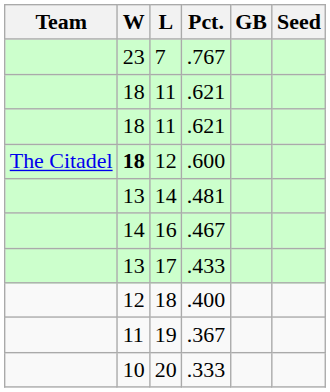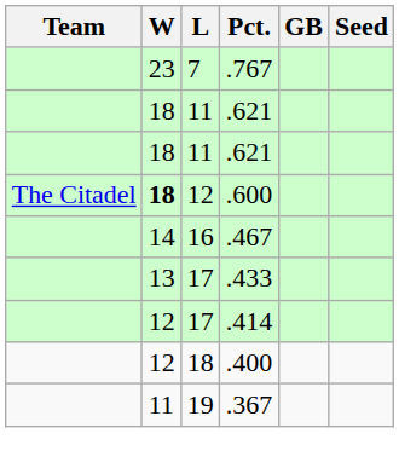 <table class=wikitable>
 <tr>
 <th>Team</th>
 <th>W</th>
 <th>L</th>
 <th>Pct.</th>
 <th>GB</th>
 <th>Seed</th>
 </tr>
 <tr bgcolor="#ccffcc">
 <td></td>
 <td>23</td>
 <td>7</td>
 <td>.767</td>
 <td></td>
 <td></td>
 </tr>
 <tr bgcolor="#ccffcc">
 <td></td>
 <td>18</td>
 <td>11</td>
 <td>.621</td>
 <td></td>
 <td></td>
 </tr>
 <tr bgcolor="#ccffcc">
 <td></td>
 <td>18</td>
 <td>11</td>
 <td>.621</td>
 <td></td>
 <td></td>
 </tr>
 <tr bgcolor="#ccffcc">
 <td><a href='#'>The Citadel</a></td>
 <td><strong>18</strong></td>
 <td>12</td>
 <td>.600</td>
 <td></td>
 <td></td>
 </tr>
 <tr bgcolor="#ccffcc">
 <td></td>
-<td>13</td>
-<td>14</td>
-<td>.481</td>
-<td></td>
-<td></td>
-</tr>
-<tr bgcolor="#ccffcc">
-<td></td>
 <td>14</td>
 <td>16</td>
 <td>.467</td>
 <td></td>
 <td></td>
 </tr>
 <tr bgcolor="#ccffcc">
 <td></td>
 <td>13</td>
 <td>17</td>
 <td>.433</td>
+<td></td>
+<td></td>
+</tr>
+<tr bgcolor="#ccffcc">
+<td></td>
+<td>12</td>
+<td>17</td>
+<td>.414</td>
 <td></td>
 <td></td>
 </tr>
 <tr>
 <td></td>
 <td>12</td>
 <td>18</td>
 <td>.400</td>
 <td></td>
 <td></td>
 </tr>
 <tr>
 <td></td>
 <td>11</td>
 <td>19</td>
 <td>.367</td>
 <td></td>
 <td></td>
 </tr>
-<tr>
-<td></td>
-<td>10</td>
-<td>20</td>
-<td>.333</td>
-<td></td>
-<td></td>
-</tr>
 </table>
